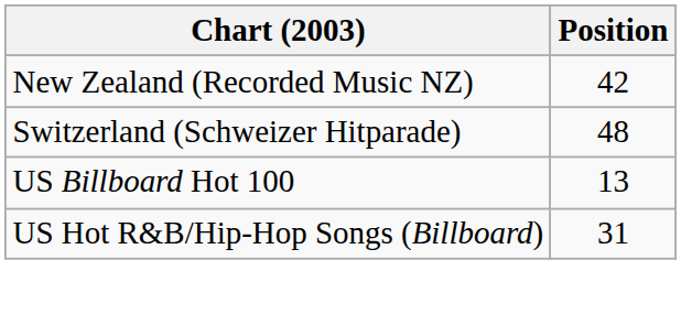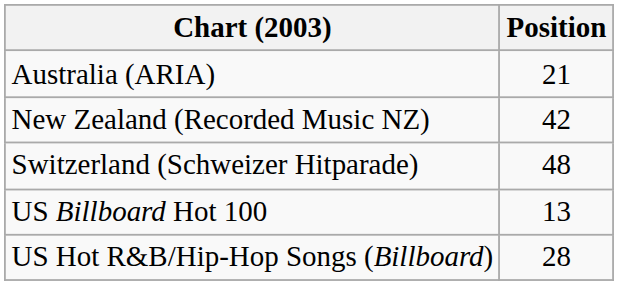 <table class="wikitable sortable">
 <tr>
 <th>Chart (2003)</th>
 <th>Position</th>
+</tr>
+<tr>
+<td>Australia (ARIA)</td>
+<td align="center">21</td>
 </tr>
 <tr>
 <td>New Zealand (Recorded Music NZ)</td>
 <td align="center">42</td>
 </tr>
 <tr>
 <td>Switzerland (Schweizer Hitparade)</td>
 <td align="center">48</td>
 </tr>
 <tr>
 <td>US <em>Billboard</em> Hot 100</td>
 <td align="center">13</td>
 </tr>
 <tr>
 <td>US Hot R&B/Hip-Hop Songs (<em>Billboard</em>)</td>
-<td align="center">31</td>
+<td align="center">28</td>
 </tr>
 </table>
